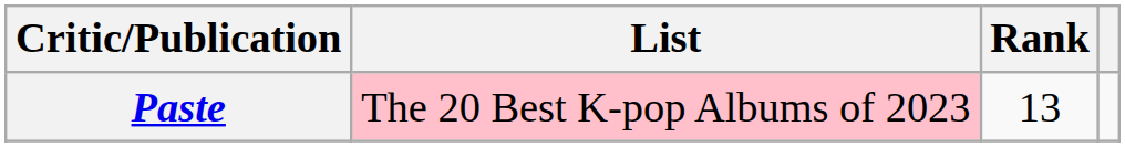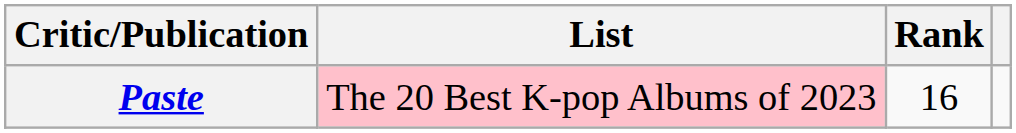 <table class="wikitable plainrowheaders" style="text-align:center">
 <tr>
 <th scope="col">Critic/Publication</th>
 <th scope="col">List</th>
 <th scope="col">Rank</th>
 <th scope="col" class="unsortable"></th>
 </tr>
 <tr>
 <th scope="row"><em><a href='#'>Paste</a></em></th>
 <td style="background: pink; text-align:left">The 20 Best K-pop Albums of 2023</td>
-<td>13</td>
+<td>16</td>
 <td></td>
 </tr>
 </table>
